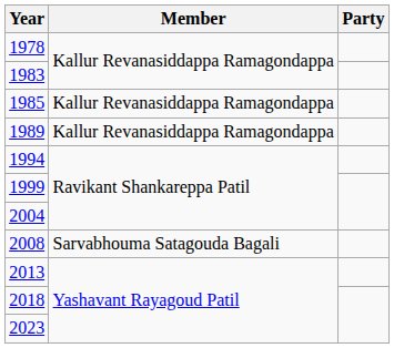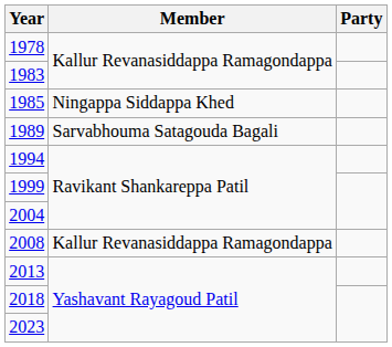 <table class="wikitable sortable">
 <tr>
 <th>Year</th>
 <th>Member</th>
 <th colspan=2>Party</th>
 </tr>
 <tr>
 <td><a href='#'>1978</a></td>
 <td rowspan="2">Kallur Revanasiddappa Ramagondappa</td>
 <td></td>
 </tr>
 <tr>
 <td><a href='#'>1983</a></td>
 <td></td>
 </tr>
 <tr>
 <td><a href='#'>1985</a></td>
-<td>Kallur Revanasiddappa Ramagondappa</td>
+<td>Ningappa Siddappa Khed</td>
 <td></td>
 </tr>
 <tr>
 <td><a href='#'>1989</a></td>
-<td>Kallur Revanasiddappa Ramagondappa</td>
+<td>Sarvabhouma Satagouda Bagali</td>
 <td></td>
 </tr>
 <tr>
 <td><a href='#'>1994</a></td>
 <td rowspan="3">Ravikant Shankareppa Patil</td>
 <td></td>
 </tr>
 <tr>
 <td><a href='#'>1999</a></td>
 </tr>
 <tr>
 <td><a href='#'>2004</a></td>
 </tr>
 <tr>
 <td><a href='#'>2008</a></td>
-<td>Sarvabhouma Satagouda Bagali</td>
+<td>Kallur Revanasiddappa Ramagondappa</td>
 <td></td>
 </tr>
 <tr>
 <td><a href='#'>2013</a></td>
 <td rowspan=3><a href='#'>Yashavant Rayagoud Patil</a></td>
 <td></td>
 </tr>
 <tr>
 <td><a href='#'>2018</a></td>
 </tr>
 <tr>
 <td><a href='#'>2023</a></td>
 </tr>
 </table>
